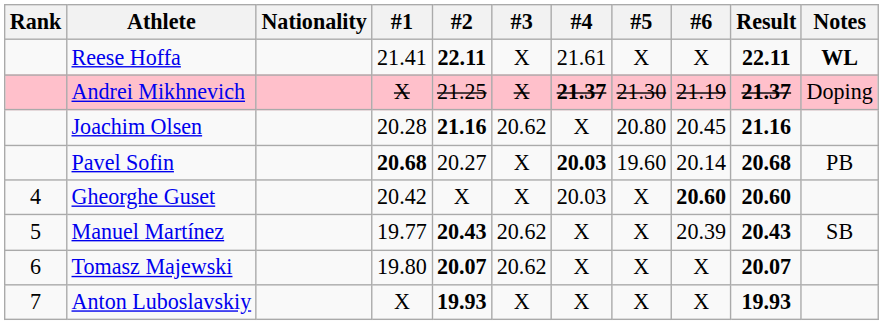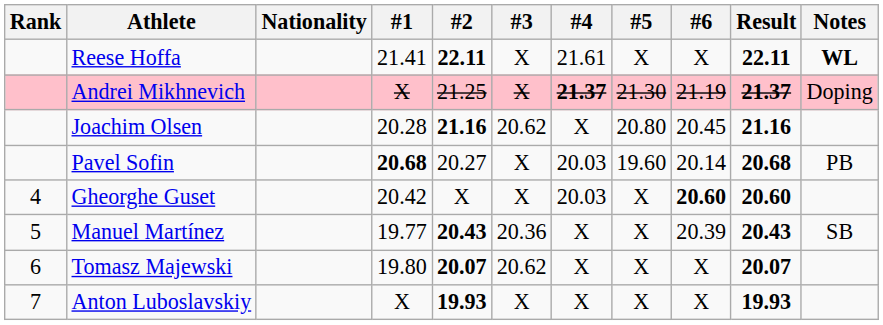 <table class="wikitable" style="text-align:center">
 <tr>
 <th>Rank</th>
 <th>Athlete</th>
 <th>Nationality</th>
 <th>#1</th>
 <th>#2</th>
 <th>#3</th>
 <th>#4</th>
 <th>#5</th>
 <th>#6</th>
 <th>Result</th>
 <th>Notes</th>
 </tr>
 <tr>
 <td></td>
 <td align=left><a href='#'>Reese Hoffa</a></td>
 <td align=left></td>
 <td>21.41</td>
 <td><strong>22.11</strong></td>
 <td>X</td>
 <td>21.61</td>
 <td>X</td>
 <td>X</td>
 <td><strong>22.11</strong></td>
 <td><strong>WL</strong></td>
 </tr>
 <tr bgcolor=pink>
 <td></td>
 <td align=left><a href='#'>Andrei Mikhnevich</a></td>
 <td align=left></td>
 <td><s>X </s></td>
 <td><s>21.25 </s></td>
 <td><s>X </s></td>
 <td><s><strong>21.37</strong> </s></td>
 <td><s>21.30 </s></td>
 <td><s>21.19 </s></td>
 <td><s><strong>21.37</strong> </s></td>
 <td>Doping</td>
 </tr>
 <tr>
 <td></td>
 <td align=left><a href='#'>Joachim Olsen</a></td>
 <td align=left></td>
 <td>20.28</td>
 <td><strong>21.16</strong></td>
 <td>20.62</td>
 <td>X</td>
 <td>20.80</td>
 <td>20.45</td>
 <td><strong>21.16</strong></td>
 <td></td>
 </tr>
 <tr>
 <td></td>
 <td align=left><a href='#'>Pavel Sofin</a></td>
 <td align=left></td>
 <td><strong>20.68</strong></td>
 <td>20.27</td>
 <td>X</td>
-<td><strong>20.03</strong></td>
+<td>20.03</td>
 <td>19.60</td>
 <td>20.14</td>
 <td><strong>20.68</strong></td>
 <td>PB</td>
 </tr>
 <tr>
 <td>4</td>
 <td align=left><a href='#'>Gheorghe Guset</a></td>
 <td align=left></td>
 <td>20.42</td>
 <td>X</td>
 <td>X</td>
 <td>20.03</td>
 <td>X</td>
 <td><strong>20.60</strong></td>
 <td><strong>20.60</strong></td>
 <td></td>
 </tr>
 <tr>
 <td>5</td>
 <td align=left><a href='#'>Manuel Martínez</a></td>
 <td align=left></td>
 <td>19.77</td>
 <td><strong>20.43</strong></td>
-<td>20.62</td>
+<td>20.36</td>
 <td>X</td>
 <td>X</td>
 <td>20.39</td>
 <td><strong>20.43</strong></td>
 <td>SB</td>
 </tr>
 <tr>
 <td>6</td>
 <td align=left><a href='#'>Tomasz Majewski</a></td>
 <td align=left></td>
 <td>19.80</td>
 <td><strong>20.07</strong></td>
 <td>20.62</td>
 <td>X</td>
 <td>X</td>
 <td>X</td>
 <td><strong>20.07</strong></td>
 <td></td>
 </tr>
 <tr>
 <td>7</td>
 <td align=left><a href='#'>Anton Luboslavskiy</a></td>
 <td align=left></td>
 <td>X</td>
 <td><strong>19.93</strong></td>
 <td>X</td>
 <td>X</td>
 <td>X</td>
 <td>X</td>
 <td><strong>19.93</strong></td>
 <td></td>
 </tr>
 </table>
